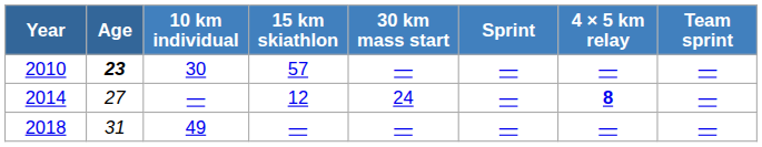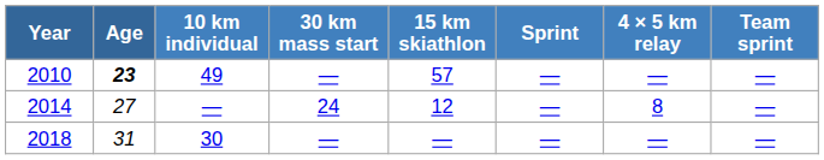 <table class="wikitable" style="font-size:95%; text-align:center; border:gray solid 1px; background:#fff;">
 <tr>
 <th style="background:#369; color:white; width:60px;"> Year </th>
 <th style="background:#369; color:white; width:40px;"> Age </th>
 <th style="background-color:#4180be; color:white; width:75px;"> 10 km <br> individual </th>
+<th style="background-color:#4180be; color:white; width:75px;"> 30 km <br> mass start </th>
 <th style="background-color:#4180be; color:white; width:75px;"> 15 km <br> skiathlon </th>
-<th style="background-color:#4180be; color:white; width:75px;"> 30 km <br> mass start </th>
 <th style="background-color:#4180be; color:white; width:75px;"> Sprint </th>
 <th style="background-color:#4180be; color:white; width:75px;"> 4 × 5 km <br> relay </th>
 <th style="background-color:#4180be; color:white; width:75px;"> Team <br> sprint </th>
 </tr>
 <tr>
 <td><a href='#'>2010</a></td>
 <td><strong><em>23</em></strong></td>
-<td><a href='#'>30</a></td>
+<td><a href='#'>49</a></td>
+<td><a href='#'>—</a></td>
 <td><a href='#'>57</a></td>
-<td><a href='#'>—</a></td>
 <td><a href='#'>—</a></td>
 <td><a href='#'>—</a></td>
 <td><a href='#'>—</a></td>
 </tr>
 <tr>
 <td><a href='#'>2014</a></td>
 <td><em>27</em></td>
 <td><a href='#'>—</a></td>
+<td><a href='#'>24</a></td>
 <td><a href='#'>12</a></td>
-<td><a href='#'>24</a></td>
 <td><a href='#'>—</a></td>
-<td><strong><a href='#'>8</a></strong></td>
+<td><a href='#'>8</a></td>
 <td><a href='#'>—</a></td>
 </tr>
 <tr>
 <td><a href='#'>2018</a></td>
 <td><em>31</em></td>
-<td><a href='#'>49</a></td>
+<td><a href='#'>30</a></td>
 <td><a href='#'>—</a></td>
 <td><a href='#'>—</a></td>
 <td><a href='#'>—</a></td>
 <td><a href='#'>—</a></td>
 <td><a href='#'>—</a></td>
 </tr>
 </table>
